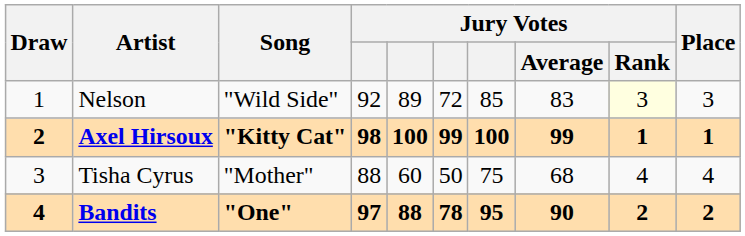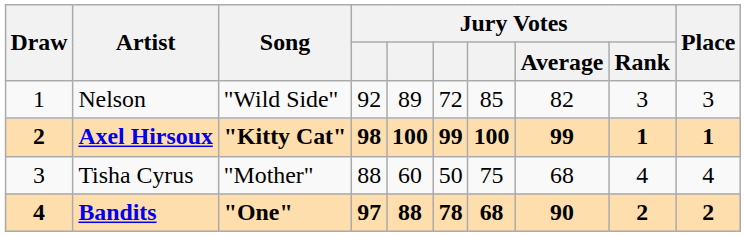 <table class="sortable wikitable" style="margin: 1em auto 1em auto; text-align:center;">
 <tr>
 <th rowspan="2">Draw</th>
 <th rowspan="2">Artist</th>
 <th rowspan="2">Song</th>
 <th colspan="6">Jury Votes</th>
 <th rowspan="2">Place</th>
 </tr>
 <tr>
 <th></th>
 <th></th>
 <th></th>
 <th></th>
 <th>Average</th>
 <th>Rank</th>
 </tr>
 <tr>
 <td>1</td>
 <td align="left">Nelson</td>
 <td align="left">"Wild Side"</td>
 <td>92</td>
 <td>89</td>
 <td>72</td>
 <td>85</td>
-<td>83</td>
-<td style="background: lightyellow;">3</td>
+<td>82</td>
+<td>3</td>
 <td>3</td>
 </tr>
 <tr style="font-weight:bold; background:navajowhite;">
 <td>2</td>
 <td align="left"><a href='#'>Axel Hirsoux</a></td>
 <td align="left">"Kitty Cat"</td>
 <td>98</td>
 <td>100</td>
 <td>99</td>
 <td>100</td>
 <td>99</td>
 <td>1</td>
 <td>1</td>
 </tr>
 <tr>
 <td>3</td>
 <td align="left">Tisha Cyrus</td>
 <td align="left">"Mother"</td>
 <td>88</td>
 <td>60</td>
 <td>50</td>
 <td>75</td>
 <td>68</td>
 <td>4</td>
 <td>4</td>
 </tr>
 <tr style="font-weight:bold; background:navajowhite;">
 <td>4</td>
 <td align="left"><a href='#'>Bandits</a></td>
 <td align="left">"One"</td>
 <td>97</td>
 <td>88</td>
 <td>78</td>
-<td>95</td>
+<td>68</td>
 <td>90</td>
 <td>2</td>
 <td>2</td>
 </tr>
 </table>
